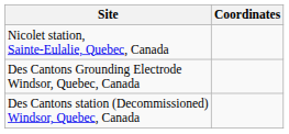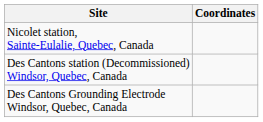 <table class="wikitable sortable">
 <tr>
 <th>Site</th>
 <th>Coordinates</th>
 </tr>
 <tr>
 <td>Nicolet station,<br><a href='#'>Sainte-Eulalie, Quebec</a>, Canada</td>
 <td></td>
 </tr>
 <tr>
+<td>Des Cantons station (Decommissioned) <br><a href='#'>Windsor, Quebec</a>, Canada</td>
+<td></td>
+</tr>
+<tr>
 <td>Des Cantons Grounding Electrode<br>Windsor, Quebec, Canada</td>
 <td></td>
 </tr>
-<tr>
-<td>Des Cantons station (Decommissioned) <br><a href='#'>Windsor, Quebec</a>, Canada</td>
-<td></td>
-</tr>
 </table>
